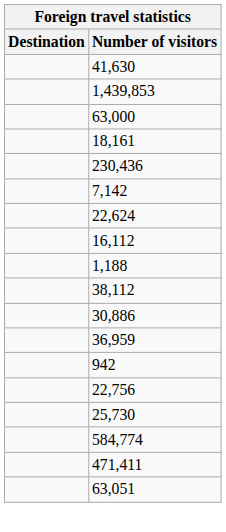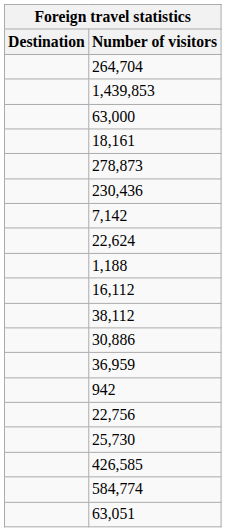 <table class="wikitable sortable">
 <tr>
 <th colspan="2">Foreign travel statistics</th>
 </tr>
 <tr>
 <th>Destination</th>
 <th>Number of visitors</th>
 </tr>
 <tr>
 <td></td>
-<td>41,630</td>
+<td>264,704</td>
 </tr>
 <tr>
 <td></td>
 <td>1,439,853</td>
 </tr>
 <tr>
 <td></td>
 <td>63,000</td>
 </tr>
 <tr>
 <td></td>
 <td>18,161</td>
 </tr>
 <tr>
 <td></td>
+<td>278,873</td>
+</tr>
+<tr>
+<td></td>
 <td>230,436</td>
 </tr>
 <tr>
 <td></td>
 <td>7,142</td>
 </tr>
 <tr>
 <td></td>
 <td>22,624</td>
 </tr>
 <tr>
 <td></td>
-<td>16,112</td>
+<td>1,188</td>
 </tr>
 <tr>
 <td></td>
-<td>1,188</td>
+<td>16,112</td>
 </tr>
 <tr>
 <td></td>
 <td>38,112</td>
 </tr>
 <tr>
 <td></td>
 <td>30,886</td>
 </tr>
 <tr>
 <td></td>
 <td>36,959</td>
 </tr>
 <tr>
 <td></td>
 <td>942</td>
 </tr>
 <tr>
 <td></td>
 <td>22,756</td>
 </tr>
 <tr>
 <td></td>
 <td>25,730</td>
 </tr>
 <tr>
 <td></td>
-<td>584,774</td>
+<td>426,585</td>
 </tr>
 <tr>
 <td></td>
-<td>471,411</td>
+<td>584,774</td>
 </tr>
 <tr>
 <td></td>
 <td>63,051</td>
 </tr>
 </table>
